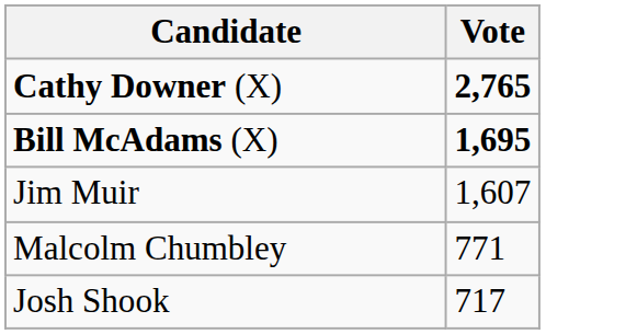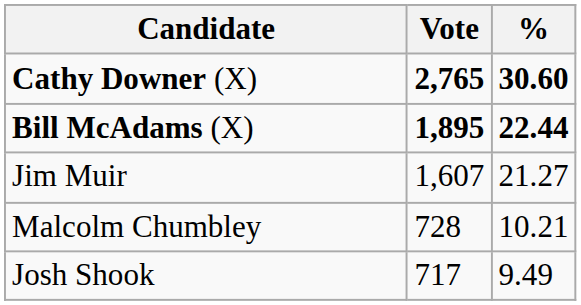 <table class="wikitable">
 <tr>
 <th bgcolor="#DDDDFF" width="200px">Candidate</th>
 <th bgcolor="#DDDDFF">Vote</th>
+<th bgcolor="#DDDDFF">%</th>
 </tr>
 <tr>
 <td><strong>Cathy Downer</strong> (X)</td>
 <td><strong>2,765</strong></td>
+<td><strong>30.60</strong></td>
 </tr>
 <tr>
 <td><strong>Bill McAdams</strong> (X)</td>
-<td><strong>1,695</strong></td>
+<td><strong>1,895</strong></td>
+<td><strong>22.44</strong></td>
 </tr>
 <tr>
 <td>Jim Muir</td>
 <td>1,607</td>
+<td>21.27</td>
 </tr>
 <tr>
 <td>Malcolm Chumbley</td>
-<td>771</td>
+<td>728</td>
+<td>10.21</td>
 </tr>
 <tr>
 <td>Josh Shook</td>
 <td>717</td>
+<td>9.49</td>
 </tr>
 </table>
